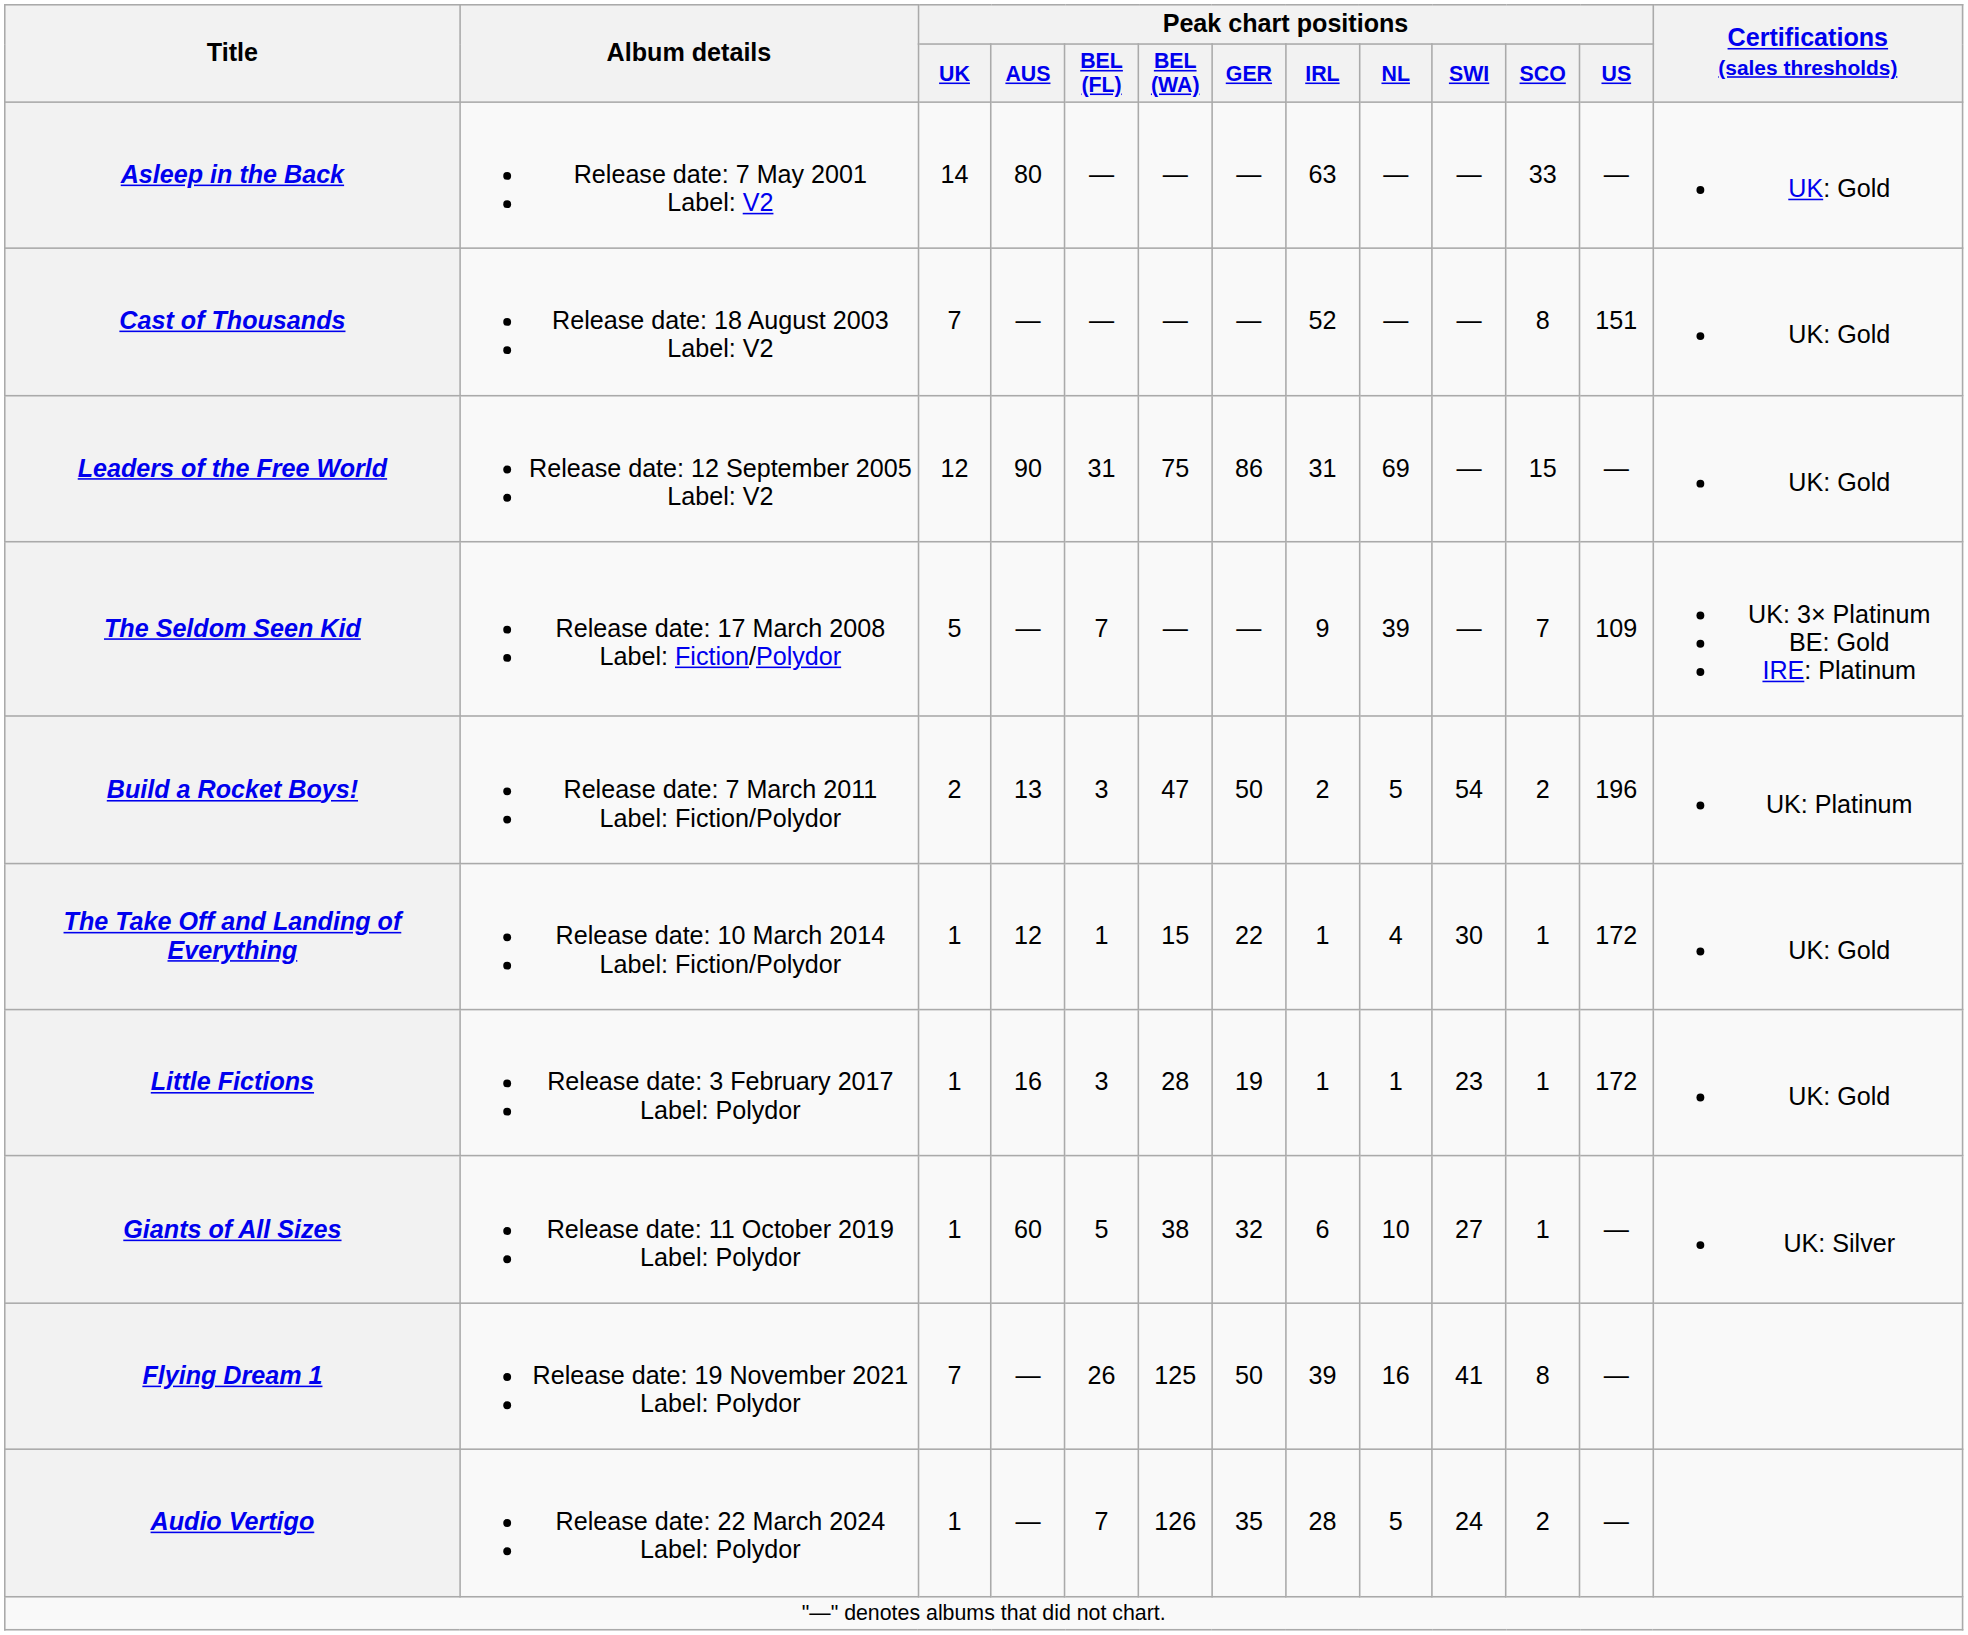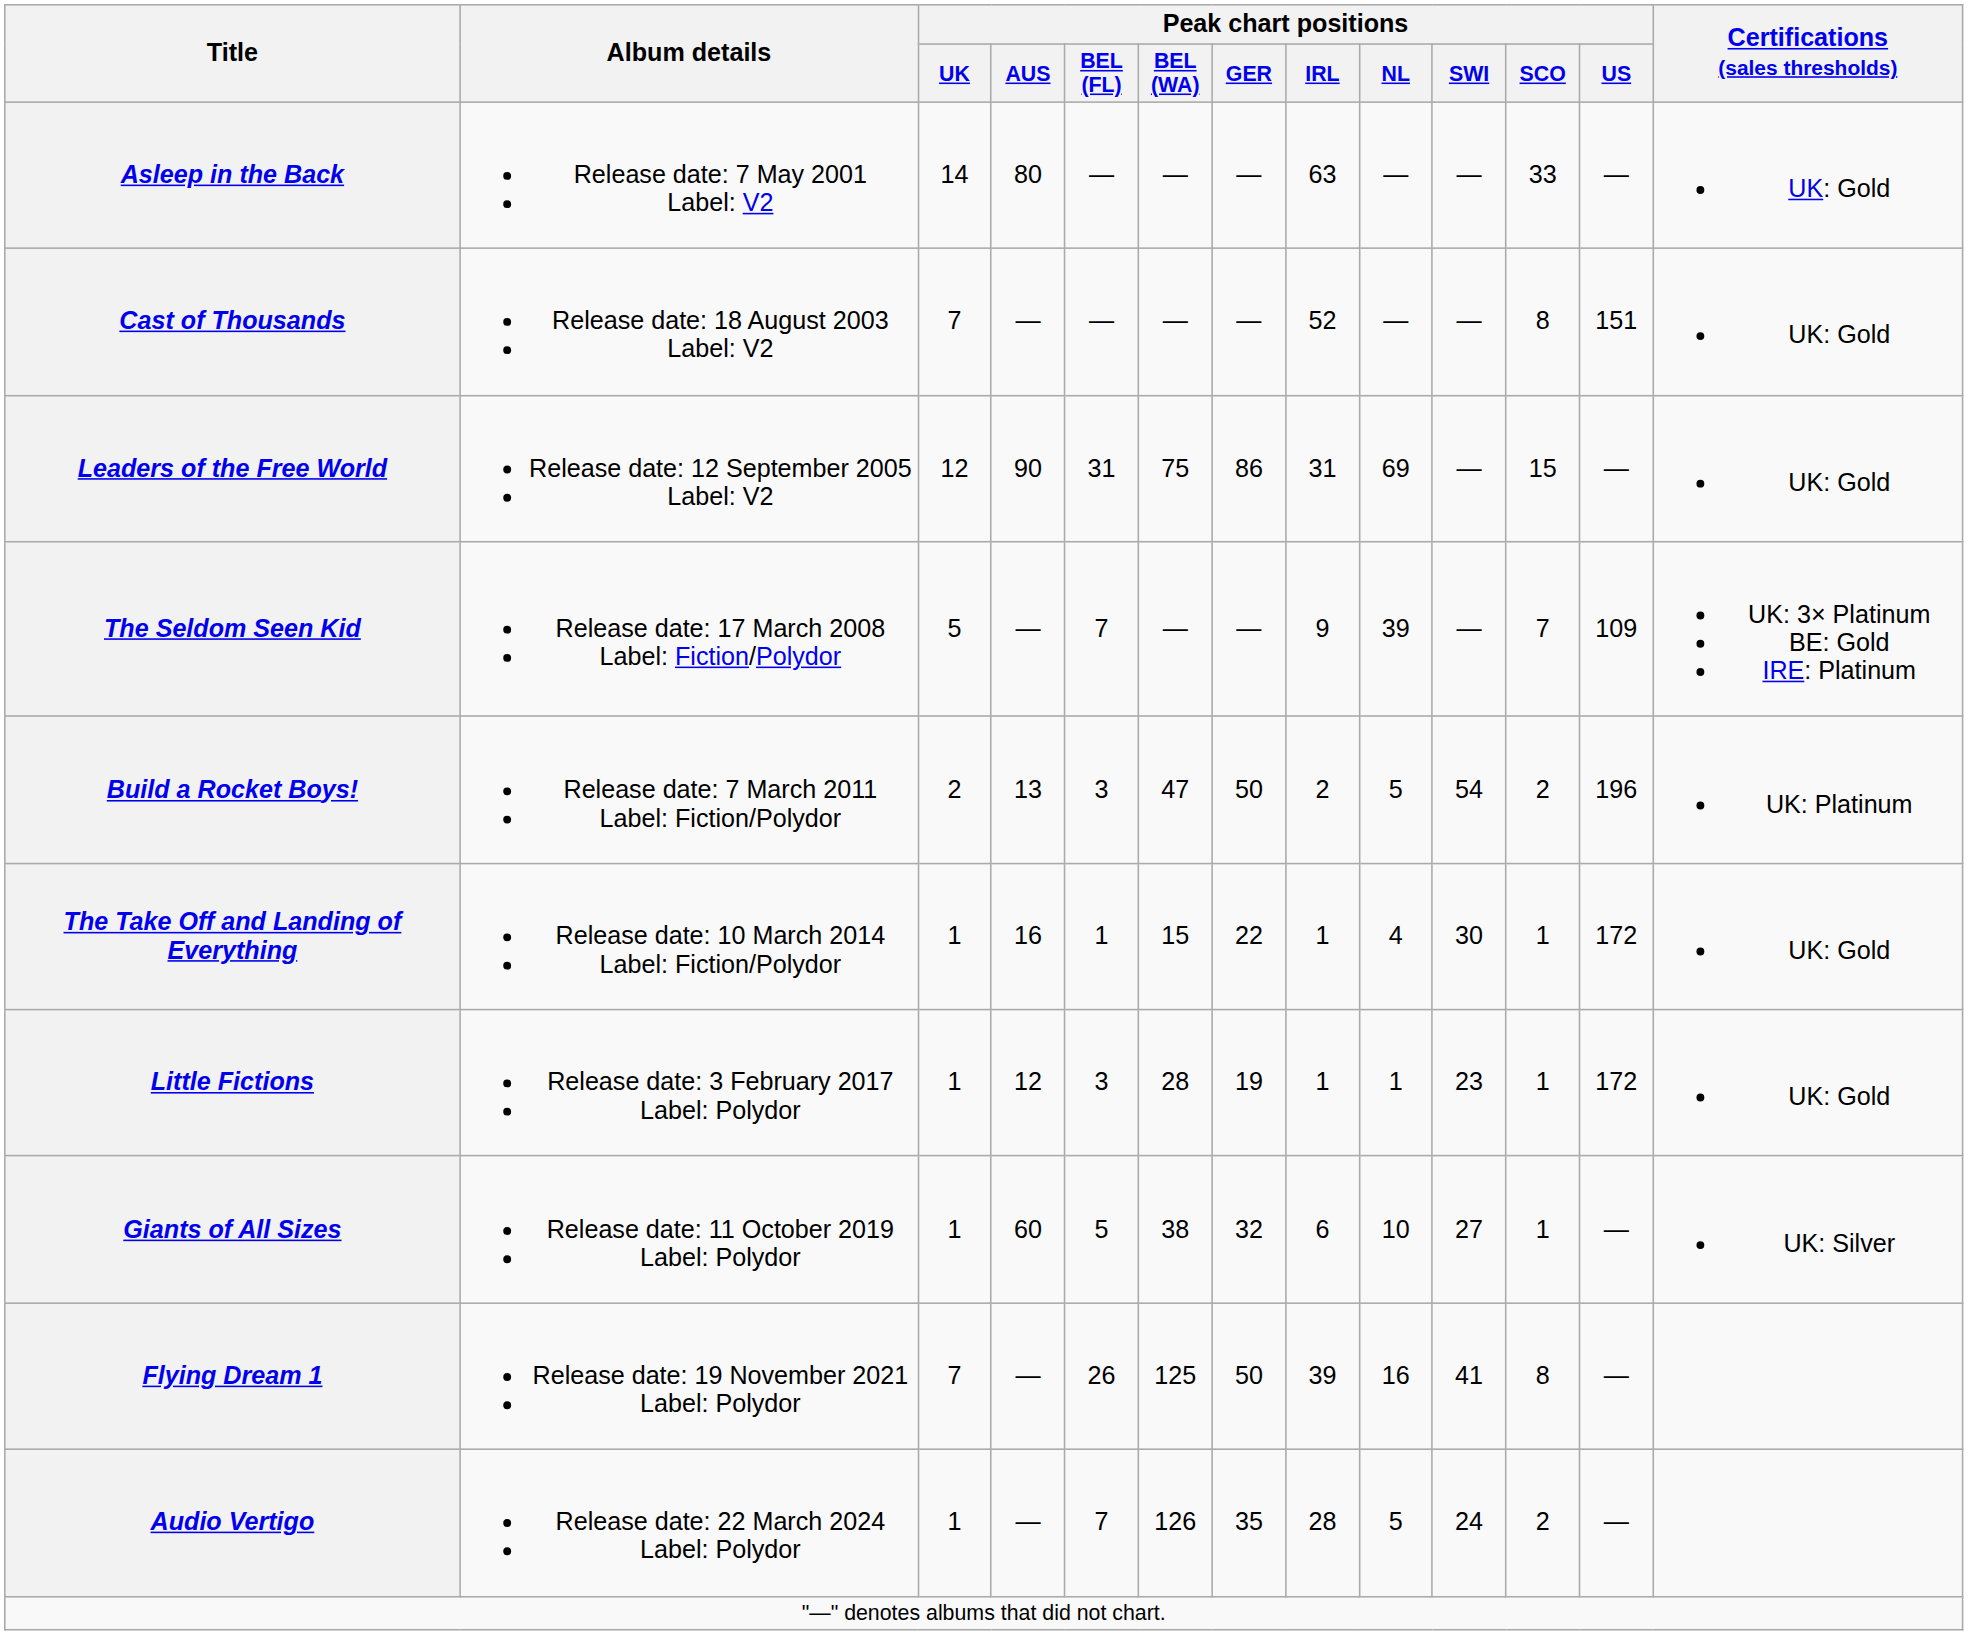 <table class="wikitable plainrowheaders" style="text-align:center;">
 <tr>
 <th scope="col" rowspan="2" style="width:18em;">Title</th>
 <th scope="col" rowspan="2" style="width:18em;">Album details</th>
 <th scope="col" colspan="10">Peak chart positions</th>
 <th scope="col" rowspan="2" style="width:12em;"><a href='#'>Certifications</a><br><small><a href='#'>(sales thresholds)</a></small></th>
 </tr>
 <tr>
 <th scope="col" style="width:3em;font-size:85%;"><a href='#'>UK</a><br></th>
 <th scope="col" style="width:3em;font-size:85%;"><a href='#'>AUS</a><br></th>
 <th scope="col" style="width:3em;font-size:85%;"><a href='#'>BEL<br>(FL)</a><br></th>
 <th scope="col" style="width:3em;font-size:85%;"><a href='#'>BEL<br>(WA)</a><br></th>
 <th scope="col" style="width:3em;font-size:85%;"><a href='#'>GER</a><br></th>
 <th scope="col" style="width:3em;font-size:85%;"><a href='#'>IRL</a><br></th>
 <th scope="col" style="width:3em;font-size:85%;"><a href='#'>NL</a><br></th>
 <th scope="col" style="width:3em;font-size:85%;"><a href='#'>SWI</a><br></th>
 <th scope="col" style="width:3em;font-size:85%;"><a href='#'>SCO</a><br></th>
 <th scope="col" style="width:3em;font-size:85%;"><a href='#'>US</a><br></th>
 </tr>
 <tr>
 <th scope="row"><em><a href='#'>Asleep in the Back</a></em></th>
 <td><br><ul><li>Release date: 7 May 2001</li><li>Label: <a href='#'>V2</a></li></ul></td>
 <td>14</td>
 <td>80</td>
 <td>—</td>
 <td>—</td>
 <td>—</td>
 <td>63</td>
 <td>—</td>
 <td>—</td>
 <td>33</td>
 <td>—</td>
 <td><br><ul><li><a href='#'>UK</a>: Gold</li></ul></td>
 </tr>
 <tr>
 <th scope="row"><em><a href='#'>Cast of Thousands</a></em></th>
 <td><br><ul><li>Release date: 18 August 2003</li><li>Label: V2</li></ul></td>
 <td>7</td>
 <td>—</td>
 <td>—</td>
 <td>—</td>
 <td>—</td>
 <td>52</td>
 <td>—</td>
 <td>—</td>
 <td>8</td>
 <td>151</td>
 <td><br><ul><li>UK: Gold</li></ul></td>
 </tr>
 <tr>
 <th scope="row"><em><a href='#'>Leaders of the Free World</a></em></th>
 <td><br><ul><li>Release date: 12 September 2005</li><li>Label: V2</li></ul></td>
 <td>12</td>
 <td>90</td>
 <td>31</td>
 <td>75</td>
 <td>86</td>
 <td>31</td>
 <td>69</td>
 <td>—</td>
 <td>15</td>
 <td>—</td>
 <td><br><ul><li>UK: Gold</li></ul></td>
 </tr>
 <tr>
 <th scope="row"><em><a href='#'>The Seldom Seen Kid</a></em></th>
 <td><br><ul><li>Release date: 17 March 2008</li><li>Label: <a href='#'>Fiction</a>/<a href='#'>Polydor</a></li></ul></td>
 <td>5</td>
 <td>—</td>
 <td>7</td>
 <td>—</td>
 <td>—</td>
 <td>9</td>
 <td>39</td>
 <td>—</td>
 <td>7</td>
 <td>109</td>
 <td><br><ul><li>UK: 3× Platinum</li><li>BE: Gold</li><li><a href='#'>IRE</a>: Platinum</li></ul></td>
 </tr>
 <tr>
 <th scope="row"><em><a href='#'>Build a Rocket Boys!</a></em></th>
 <td><br><ul><li>Release date: 7 March 2011</li><li>Label: Fiction/Polydor</li></ul></td>
 <td>2</td>
 <td>13</td>
 <td>3</td>
 <td>47</td>
 <td>50</td>
 <td>2</td>
 <td>5</td>
 <td>54</td>
 <td>2</td>
 <td>196</td>
 <td><br><ul><li>UK: Platinum</li></ul></td>
 </tr>
 <tr>
 <th scope="row"><em><a href='#'>The Take Off and Landing of Everything</a></em></th>
 <td><br><ul><li>Release date: 10 March 2014</li><li>Label: Fiction/Polydor</li></ul></td>
 <td>1</td>
-<td>12</td>
+<td>16</td>
 <td>1</td>
 <td>15</td>
 <td>22</td>
 <td>1</td>
 <td>4</td>
 <td>30</td>
 <td>1</td>
 <td>172</td>
 <td><br><ul><li>UK: Gold</li></ul></td>
 </tr>
 <tr>
 <th scope="row"><em><a href='#'>Little Fictions</a></em></th>
 <td><br><ul><li>Release date: 3 February 2017</li><li>Label: Polydor</li></ul></td>
 <td>1</td>
-<td>16</td>
+<td>12</td>
 <td>3</td>
 <td>28</td>
 <td>19</td>
 <td>1</td>
 <td>1</td>
 <td>23</td>
 <td>1</td>
 <td>172</td>
 <td><br><ul><li>UK: Gold</li></ul></td>
 </tr>
 <tr>
 <th scope="row"><em><a href='#'>Giants of All Sizes</a></em></th>
 <td><br><ul><li>Release date: 11 October 2019</li><li>Label: Polydor</li></ul></td>
 <td>1</td>
 <td>60</td>
 <td>5</td>
 <td>38</td>
 <td>32</td>
 <td>6</td>
 <td>10</td>
 <td>27</td>
 <td>1</td>
 <td>—</td>
 <td><br><ul><li>UK: Silver</li></ul></td>
 </tr>
 <tr>
 <th scope="row"><em><a href='#'>Flying Dream 1</a></em></th>
 <td><br><ul><li>Release date: 19 November 2021</li><li>Label: Polydor</li></ul></td>
 <td>7</td>
 <td>—</td>
 <td>26</td>
 <td>125</td>
 <td>50</td>
 <td>39</td>
 <td>16</td>
 <td>41</td>
 <td>8</td>
 <td>—</td>
 <td></td>
 </tr>
 <tr>
 <th scope="row"><em><a href='#'>Audio Vertigo</a></em></th>
 <td><br><ul><li>Release date: 22 March 2024</li><li>Label: Polydor</li></ul></td>
 <td>1</td>
 <td>—</td>
 <td>7</td>
 <td>126</td>
 <td>35</td>
 <td>28<br></td>
 <td>5</td>
 <td>24</td>
 <td>2</td>
 <td>—</td>
 <td></td>
 </tr>
 <tr>
 <td colspan="14" style="text-align:center; font-size:85%;">"—" denotes albums that did not chart.</td>
 </tr>
 </table>
